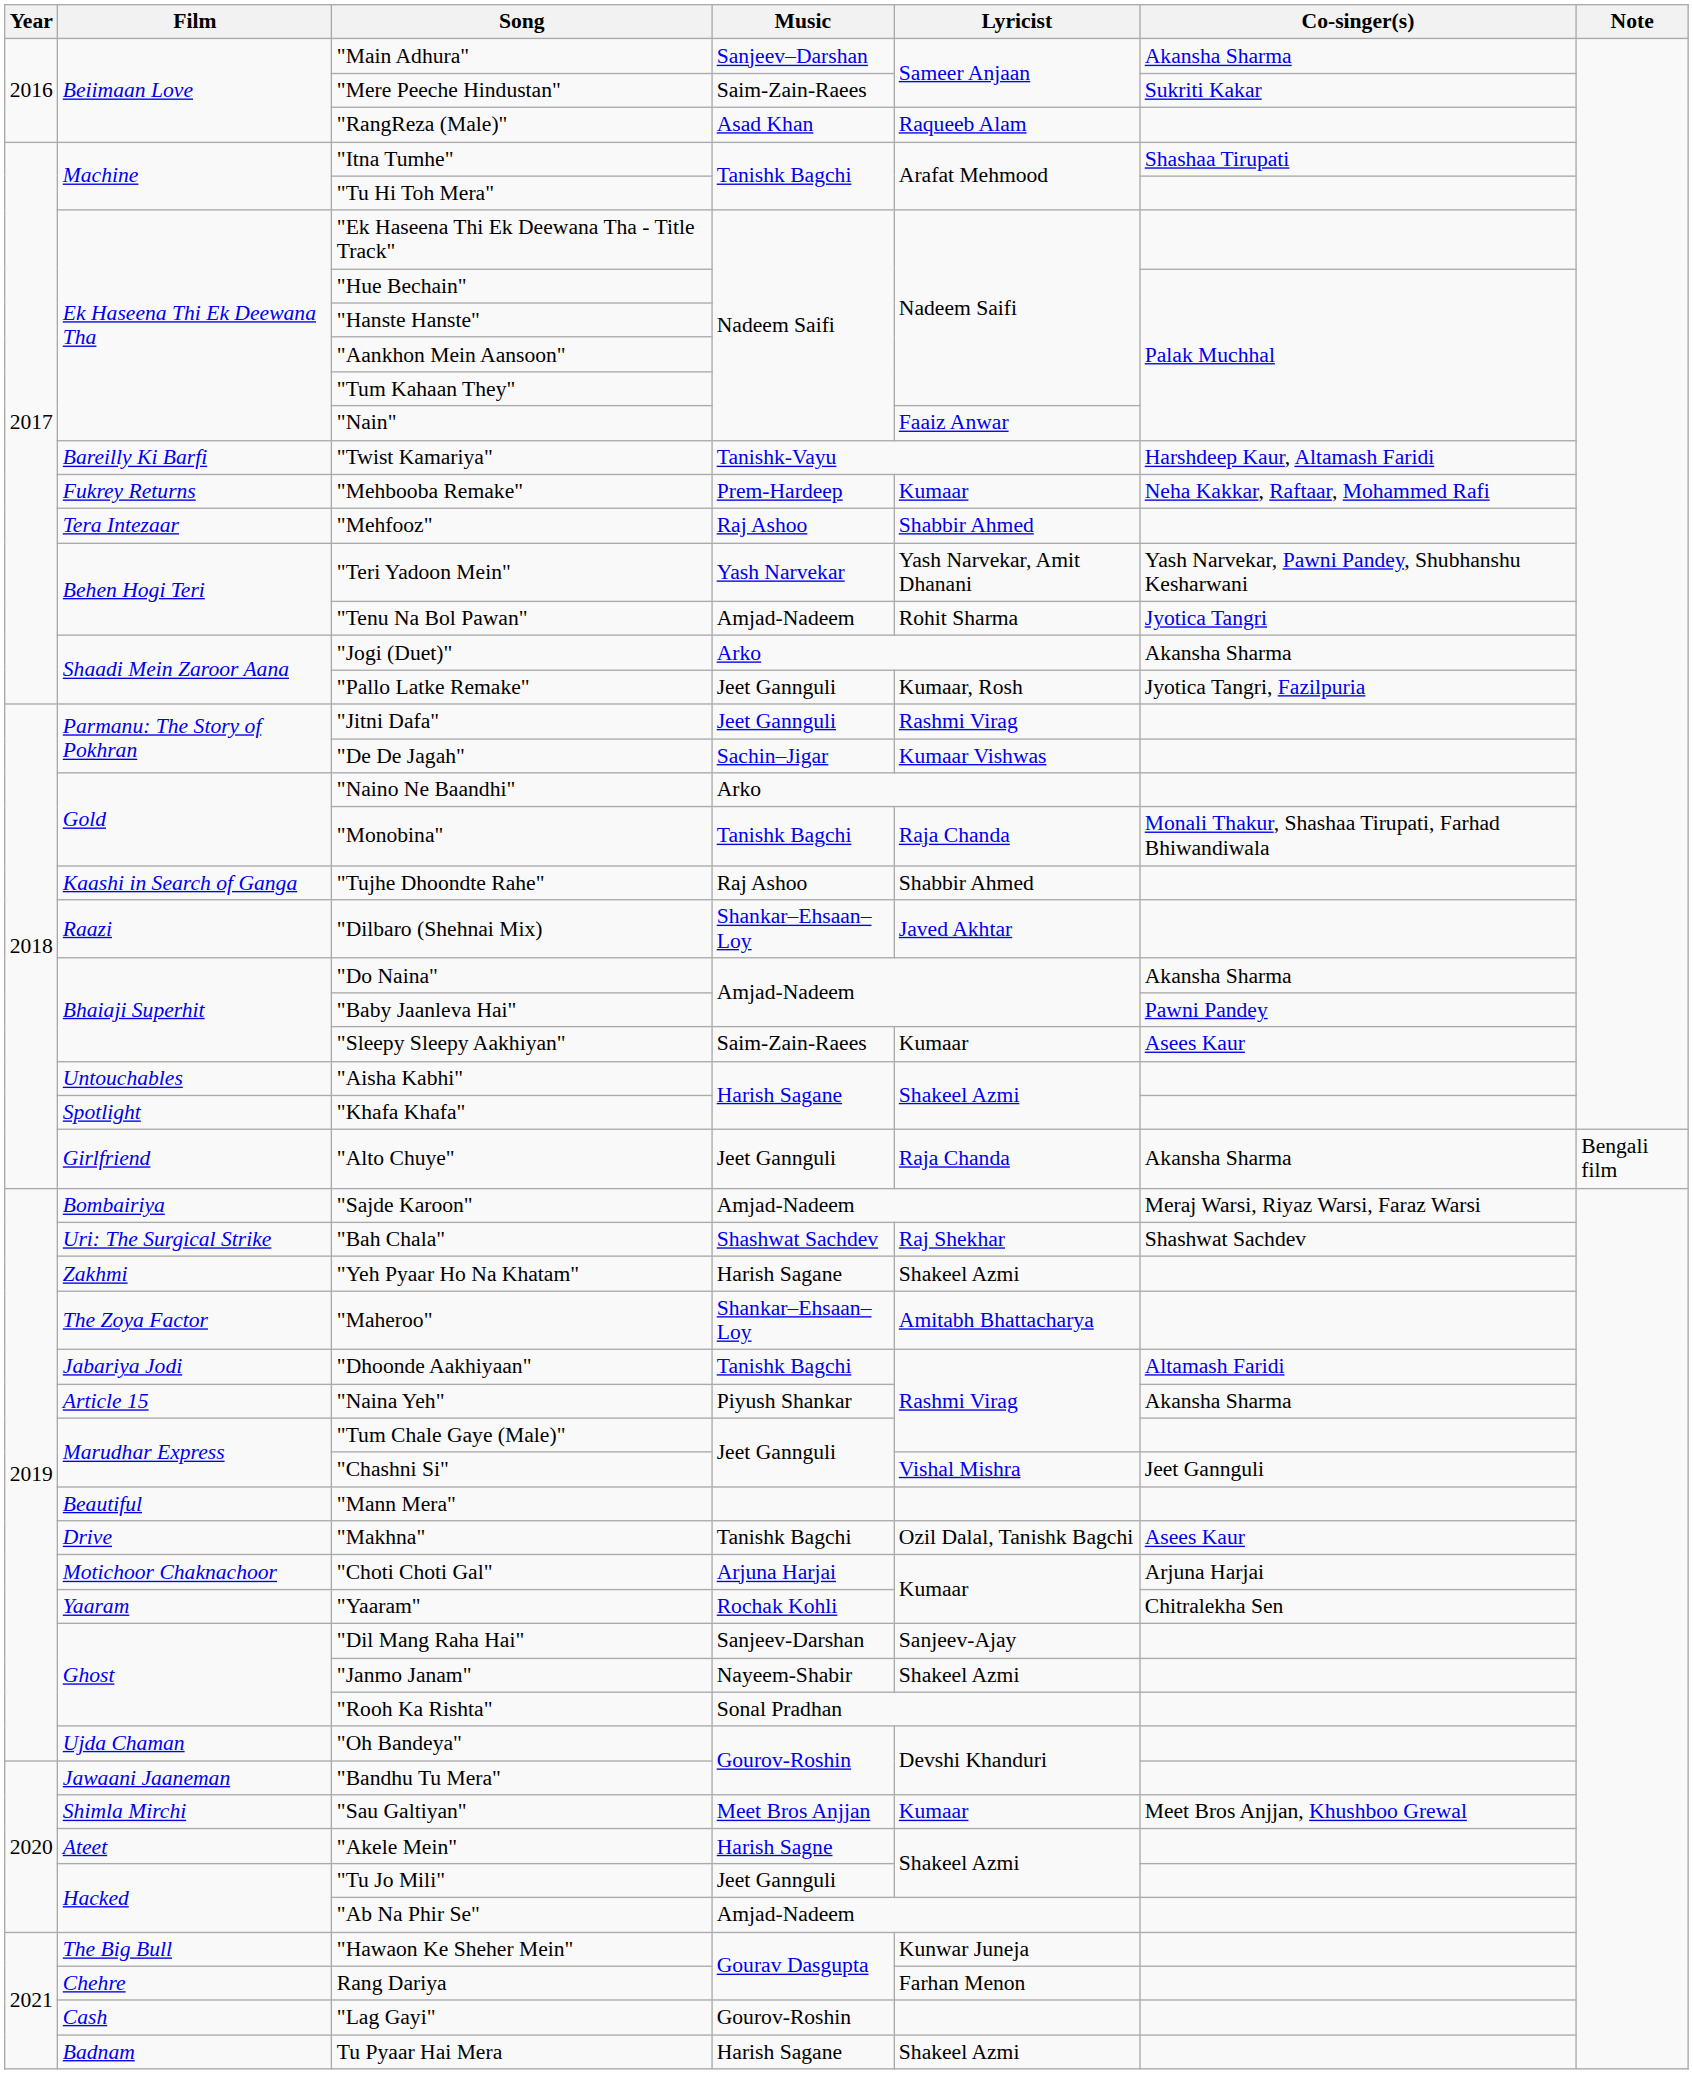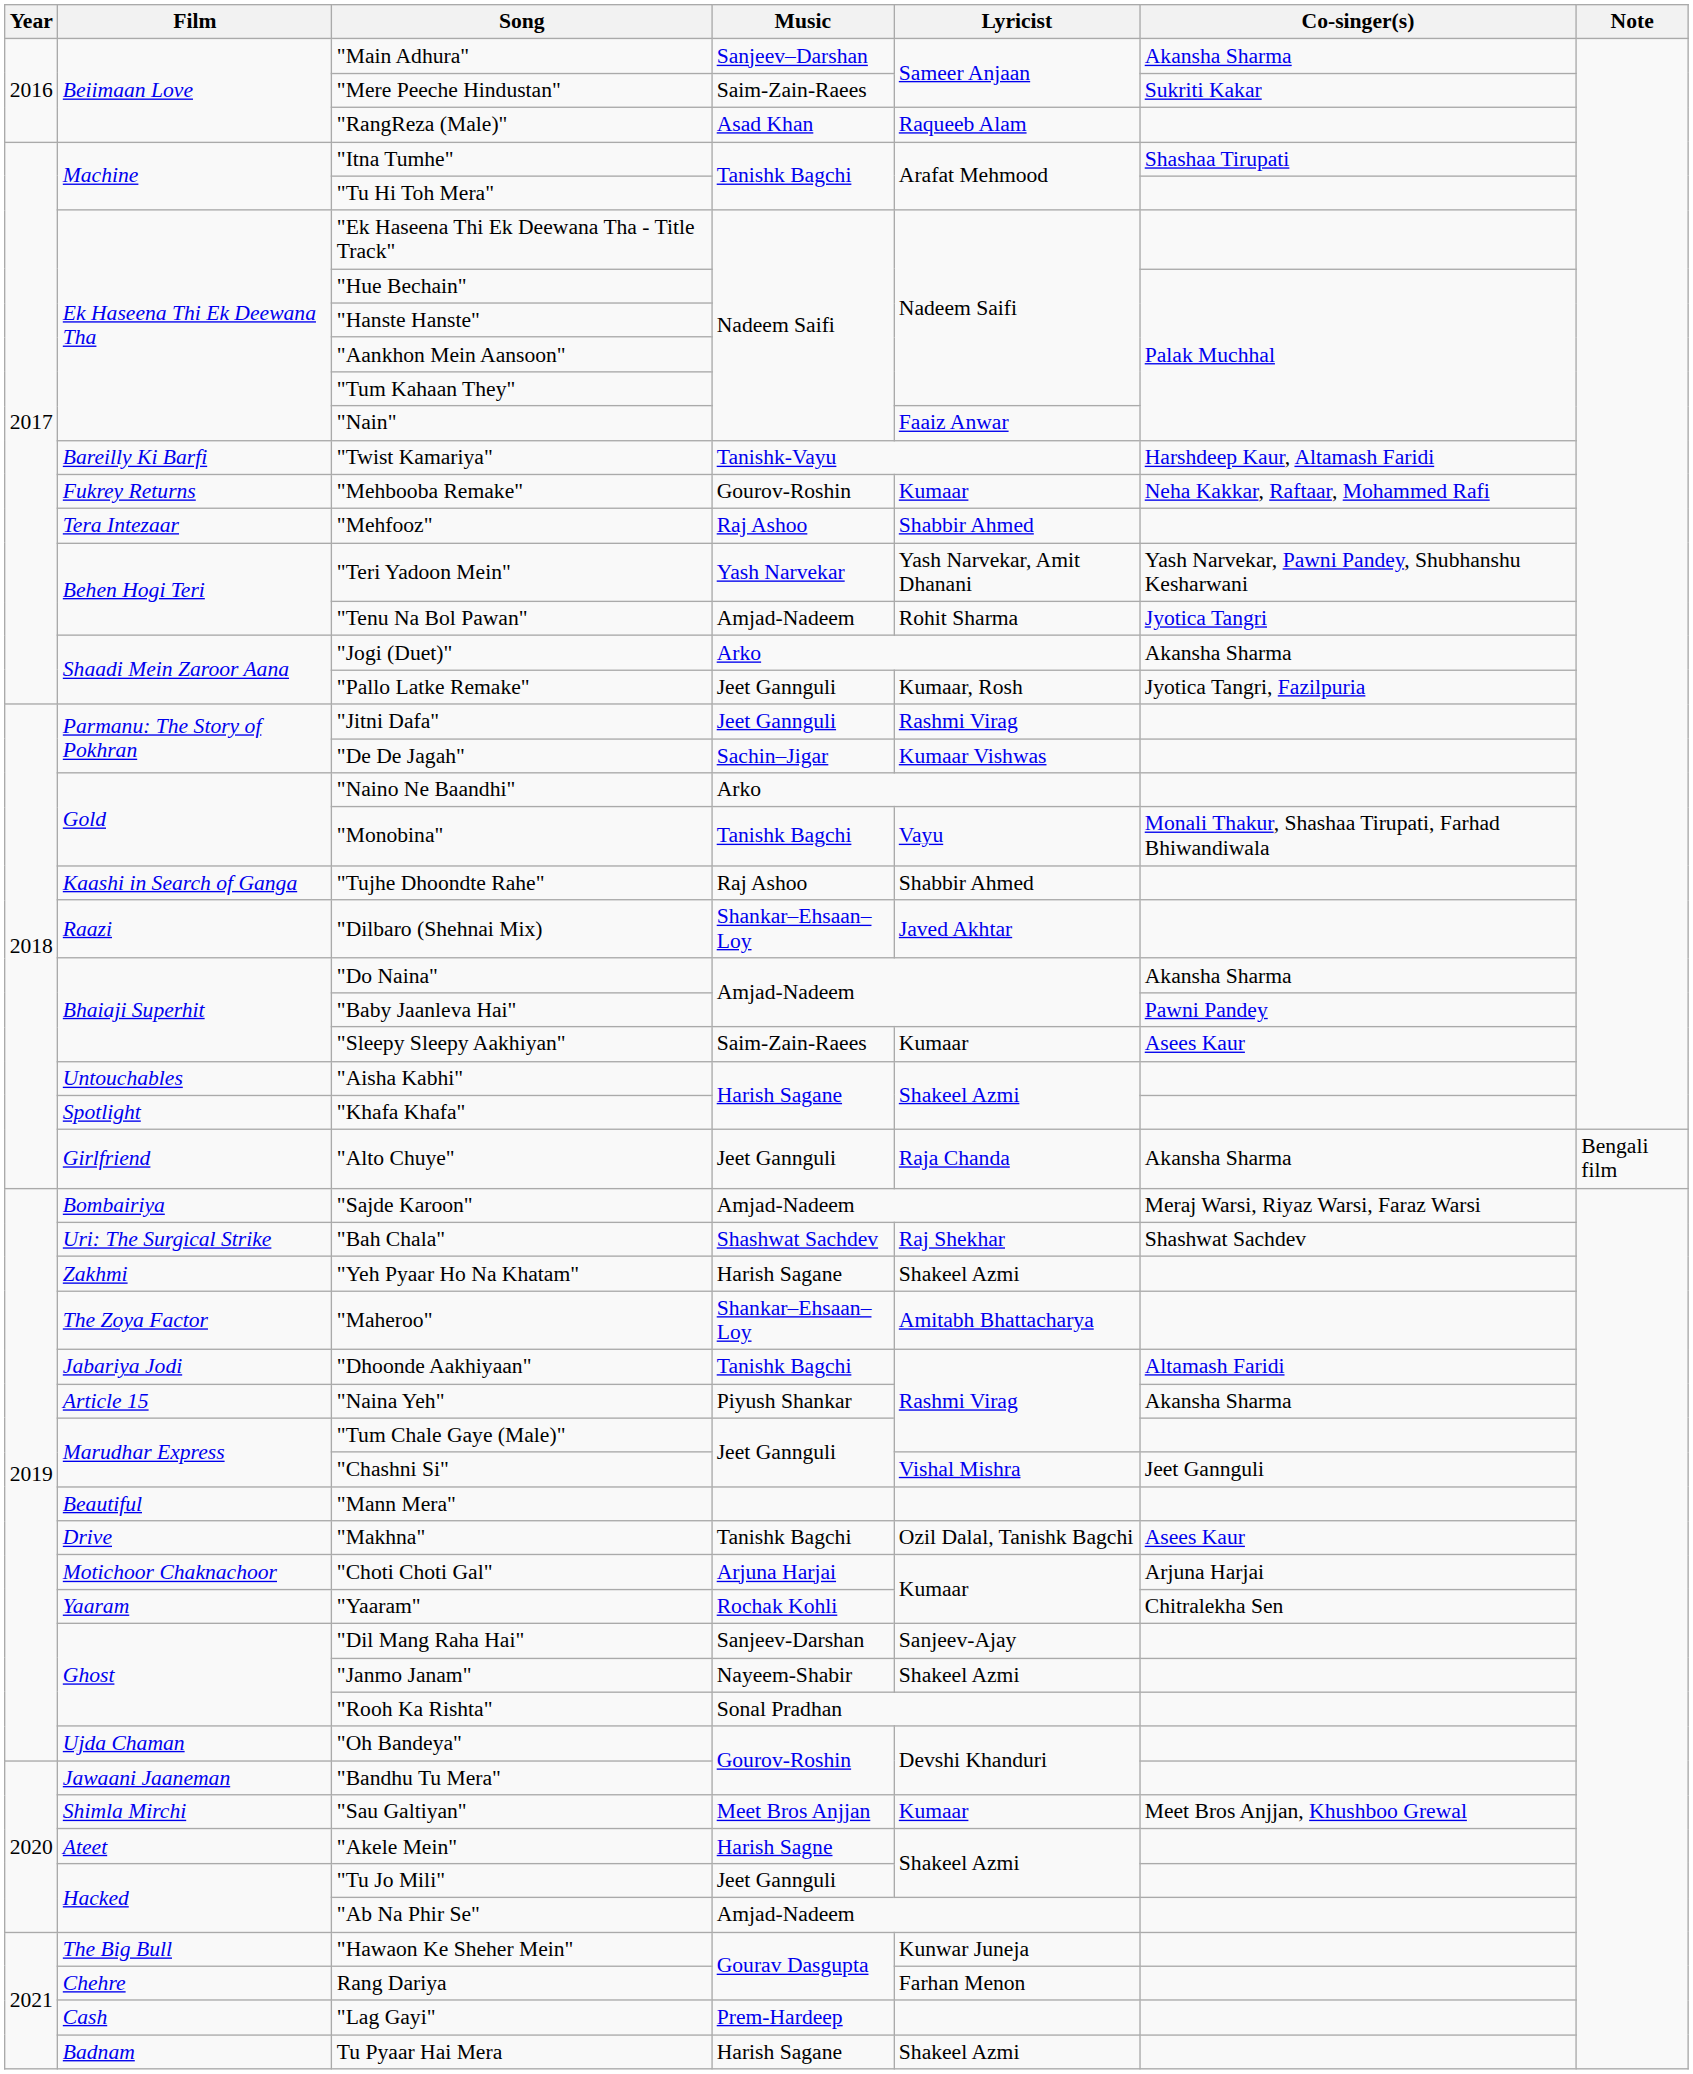 <table class="wikitable sortable">
 <tr>
 <th>Year</th>
 <th>Film</th>
 <th>Song</th>
 <th>Music</th>
 <th>Lyricist</th>
 <th>Co-singer(s)</th>
 <th>Note</th>
 </tr>
 <tr>
 <td rowspan=3>2016</td>
 <td rowspan=3><em><a href='#'>Beiimaan Love</a></em></td>
 <td>"Main Adhura"</td>
 <td><a href='#'>Sanjeev–Darshan</a></td>
 <td rowspan=2><a href='#'>Sameer Anjaan</a></td>
 <td><a href='#'>Akansha Sharma</a></td>
 <td rowspan=29></td>
 </tr>
 <tr>
 <td>"Mere Peeche Hindustan"</td>
 <td>Saim-Zain-Raees</td>
 <td><a href='#'>Sukriti Kakar</a></td>
 </tr>
 <tr>
 <td>"RangReza (Male)"</td>
 <td><a href='#'>Asad Khan</a></td>
 <td><a href='#'>Raqueeb Alam</a></td>
 <td></td>
 </tr>
 <tr>
 <td rowspan=15>2017</td>
 <td rowspan=2><em><a href='#'>Machine</a></em></td>
 <td>"Itna Tumhe"</td>
 <td rowspan=2><a href='#'>Tanishk Bagchi</a></td>
 <td rowspan=2>Arafat Mehmood</td>
 <td><a href='#'>Shashaa Tirupati</a></td>
 </tr>
 <tr>
 <td>"Tu Hi Toh Mera"</td>
 <td></td>
 </tr>
 <tr>
 <td rowspan=6><em><a href='#'>Ek Haseena Thi Ek Deewana Tha</a></em></td>
 <td>"Ek Haseena Thi Ek Deewana Tha - Title Track"</td>
 <td rowspan=6>Nadeem Saifi</td>
 <td rowspan=5>Nadeem Saifi</td>
 <td></td>
 </tr>
 <tr>
 <td>"Hue Bechain"</td>
 <td rowspan=5><a href='#'>Palak Muchhal</a></td>
 </tr>
 <tr>
 <td>"Hanste Hanste"</td>
 </tr>
 <tr>
 <td>"Aankhon Mein Aansoon"</td>
 </tr>
 <tr>
 <td>"Tum Kahaan They"</td>
 </tr>
 <tr>
 <td>"Nain"</td>
 <td><a href='#'>Faaiz Anwar</a></td>
 </tr>
 <tr>
 <td><em><a href='#'>Bareilly Ki Barfi</a></em></td>
 <td>"Twist Kamariya"</td>
 <td colspan=2><a href='#'>Tanishk-Vayu</a></td>
 <td><a href='#'>Harshdeep Kaur</a>, <a href='#'>Altamash Faridi</a></td>
 </tr>
 <tr>
 <td><em><a href='#'>Fukrey Returns</a></em></td>
 <td>"Mehbooba Remake"</td>
-<td><a href='#'>Prem-Hardeep</a></td>
+<td>Gourov-Roshin</td>
 <td><a href='#'>Kumaar</a></td>
 <td><a href='#'>Neha Kakkar</a>, <a href='#'>Raftaar</a>, <a href='#'>Mohammed Rafi</a></td>
 </tr>
 <tr>
 <td><em><a href='#'>Tera Intezaar</a></em></td>
 <td>"Mehfooz"</td>
 <td><a href='#'>Raj Ashoo</a></td>
 <td><a href='#'>Shabbir Ahmed</a></td>
 <td></td>
 </tr>
 <tr>
 <td rowspan=2><em><a href='#'>Behen Hogi Teri</a></em></td>
 <td>"Teri Yadoon Mein"</td>
 <td><a href='#'>Yash Narvekar</a></td>
 <td>Yash Narvekar, Amit Dhanani</td>
 <td>Yash Narvekar, <a href='#'>Pawni Pandey</a>, Shubhanshu Kesharwani</td>
 </tr>
 <tr>
 <td>"Tenu Na Bol Pawan"</td>
 <td>Amjad-Nadeem</td>
 <td>Rohit Sharma</td>
 <td><a href='#'>Jyotica Tangri</a></td>
 </tr>
 <tr>
 <td rowspan=2><em><a href='#'>Shaadi Mein Zaroor Aana</a></em></td>
 <td>"Jogi (Duet)"</td>
 <td colspan=2><a href='#'>Arko</a></td>
 <td>Akansha Sharma</td>
 </tr>
 <tr>
 <td>"Pallo Latke Remake"</td>
 <td>Jeet Gannguli</td>
 <td>Kumaar, Rosh</td>
 <td>Jyotica Tangri, <a href='#'>Fazilpuria</a></td>
 </tr>
 <tr>
 <td rowspan=12>2018</td>
 <td rowspan=2><em><a href='#'>Parmanu: The Story of Pokhran</a></em></td>
 <td>"Jitni Dafa"</td>
 <td><a href='#'>Jeet Gannguli</a></td>
 <td><a href='#'>Rashmi Virag</a></td>
 <td></td>
 </tr>
 <tr>
 <td>"De De Jagah"</td>
 <td><a href='#'>Sachin–Jigar</a></td>
 <td><a href='#'>Kumaar Vishwas</a></td>
 <td></td>
 </tr>
 <tr>
 <td rowspan=2><em><a href='#'>Gold</a></em></td>
 <td>"Naino Ne Baandhi"</td>
 <td colspan=2>Arko</td>
 <td></td>
 </tr>
 <tr>
 <td>"Monobina"</td>
 <td><a href='#'>Tanishk Bagchi</a></td>
-<td><a href='#'>Raja Chanda</a></td>
+<td><a href='#'>Vayu</a></td>
 <td><a href='#'>Monali Thakur</a>, Shashaa Tirupati, Farhad Bhiwandiwala</td>
 </tr>
 <tr>
 <td><em><a href='#'>Kaashi in Search of Ganga</a></em></td>
 <td>"Tujhe Dhoondte Rahe"</td>
 <td>Raj Ashoo</td>
 <td>Shabbir Ahmed</td>
 <td></td>
 </tr>
 <tr>
 <td><em><a href='#'>Raazi</a></em></td>
 <td>"Dilbaro (Shehnai Mix)</td>
 <td><a href='#'>Shankar–Ehsaan–Loy</a></td>
 <td><a href='#'>Javed Akhtar</a></td>
 <td></td>
 </tr>
 <tr>
 <td rowspan=3><em><a href='#'>Bhaiaji Superhit</a></em></td>
 <td>"Do Naina"</td>
 <td rowspan=2 colspan=2>Amjad-Nadeem</td>
 <td>Akansha Sharma</td>
 </tr>
 <tr>
 <td>"Baby Jaanleva Hai"</td>
 <td><a href='#'>Pawni Pandey</a></td>
 </tr>
 <tr>
 <td>"Sleepy Sleepy Aakhiyan"</td>
 <td>Saim-Zain-Raees</td>
 <td>Kumaar</td>
 <td><a href='#'>Asees Kaur</a></td>
 </tr>
 <tr>
 <td><em><a href='#'>Untouchables</a></em></td>
 <td>"Aisha Kabhi"</td>
 <td rowspan=2><a href='#'>Harish Sagane</a></td>
 <td rowspan=2><a href='#'>Shakeel Azmi</a></td>
 <td></td>
 </tr>
 <tr>
 <td><em><a href='#'>Spotlight</a></em></td>
 <td>"Khafa Khafa"</td>
 <td></td>
 </tr>
 <tr>
 <td><em><a href='#'>Girlfriend</a></em></td>
 <td>"Alto Chuye"</td>
 <td>Jeet Gannguli</td>
 <td><a href='#'>Raja Chanda</a></td>
 <td>Akansha Sharma</td>
 <td>Bengali film</td>
 </tr>
 <tr>
 <td rowspan=16>2019</td>
 <td><em><a href='#'>Bombairiya</a></em></td>
 <td>"Sajde Karoon"</td>
 <td colspan=2>Amjad-Nadeem</td>
 <td>Meraj Warsi, Riyaz Warsi, Faraz Warsi</td>
 <td rowspan=25></td>
 </tr>
 <tr>
 <td><em><a href='#'>Uri: The Surgical Strike</a></em></td>
 <td>"Bah Chala"</td>
 <td><a href='#'>Shashwat Sachdev</a></td>
 <td><a href='#'>Raj Shekhar</a></td>
 <td>Shashwat Sachdev</td>
 </tr>
 <tr>
 <td><em><a href='#'>Zakhmi</a></em></td>
 <td>"Yeh Pyaar Ho Na Khatam"</td>
 <td>Harish Sagane</td>
 <td>Shakeel Azmi</td>
 <td></td>
 </tr>
 <tr>
 <td><em><a href='#'>The Zoya Factor</a></em></td>
 <td>"Maheroo"</td>
 <td><a href='#'>Shankar–Ehsaan–Loy</a></td>
 <td><a href='#'>Amitabh Bhattacharya</a></td>
 <td></td>
 </tr>
 <tr>
 <td><em><a href='#'>Jabariya Jodi</a></em></td>
 <td>"Dhoonde Aakhiyaan"</td>
 <td><a href='#'>Tanishk Bagchi</a></td>
 <td rowspan=3><a href='#'>Rashmi Virag</a></td>
 <td><a href='#'>Altamash Faridi</a></td>
 </tr>
 <tr>
 <td><em><a href='#'>Article 15</a></em></td>
 <td>"Naina Yeh"</td>
 <td>Piyush Shankar</td>
 <td>Akansha Sharma</td>
 </tr>
 <tr>
 <td rowspan=2><em><a href='#'>Marudhar Express</a></em></td>
 <td>"Tum Chale Gaye (Male)"</td>
 <td rowspan=2>Jeet Gannguli</td>
 <td></td>
 </tr>
 <tr>
 <td>"Chashni Si"</td>
 <td><a href='#'>Vishal Mishra</a></td>
 <td>Jeet Gannguli</td>
 </tr>
 <tr>
 <td><em><a href='#'>Beautiful</a></em></td>
 <td>"Mann Mera"</td>
 <td></td>
 <td></td>
 <td></td>
 </tr>
 <tr>
 <td><em><a href='#'>Drive</a></em></td>
 <td>"Makhna"</td>
 <td>Tanishk Bagchi</td>
 <td>Ozil Dalal, Tanishk Bagchi</td>
 <td><a href='#'>Asees Kaur</a></td>
 </tr>
 <tr>
 <td><em><a href='#'>Motichoor Chaknachoor</a></em></td>
 <td>"Choti Choti Gal"</td>
 <td><a href='#'>Arjuna Harjai</a></td>
 <td rowspan=2>Kumaar</td>
 <td>Arjuna Harjai</td>
 </tr>
 <tr>
 <td><em><a href='#'>Yaaram</a></em></td>
 <td>"Yaaram"</td>
 <td><a href='#'>Rochak Kohli</a></td>
 <td>Chitralekha Sen</td>
 </tr>
 <tr>
 <td rowspan=3><em><a href='#'>Ghost</a></em></td>
 <td>"Dil Mang Raha Hai"</td>
 <td>Sanjeev-Darshan</td>
 <td>Sanjeev-Ajay</td>
 <td></td>
 </tr>
 <tr>
 <td>"Janmo Janam"</td>
 <td>Nayeem-Shabir</td>
 <td>Shakeel Azmi</td>
 <td></td>
 </tr>
 <tr>
 <td>"Rooh Ka Rishta"</td>
 <td colspan=2>Sonal Pradhan</td>
 <td></td>
 </tr>
 <tr>
 <td><em><a href='#'>Ujda Chaman</a></em></td>
 <td>"Oh Bandeya"</td>
 <td rowspan=2><a href='#'>Gourov-Roshin</a></td>
 <td rowspan=2>Devshi Khanduri</td>
 <td></td>
 </tr>
 <tr>
 <td rowspan=5>2020</td>
 <td><em><a href='#'>Jawaani Jaaneman</a></em></td>
 <td>"Bandhu Tu Mera"</td>
 <td></td>
 </tr>
 <tr>
 <td><em><a href='#'>Shimla Mirchi</a></em></td>
 <td>"Sau Galtiyan"</td>
 <td><a href='#'>Meet Bros Anjjan</a></td>
 <td><a href='#'>Kumaar</a></td>
 <td>Meet Bros Anjjan, <a href='#'>Khushboo Grewal</a></td>
 </tr>
 <tr>
 <td><em><a href='#'>Ateet</a></em></td>
 <td>"Akele Mein"</td>
 <td><a href='#'>Harish Sagne</a></td>
 <td rowspan=2>Shakeel Azmi</td>
 <td></td>
 </tr>
 <tr>
 <td rowspan=2><em><a href='#'>Hacked</a></em></td>
 <td>"Tu Jo Mili"</td>
 <td>Jeet Gannguli</td>
 <td></td>
 </tr>
 <tr>
 <td>"Ab Na Phir Se"</td>
 <td colspan=2>Amjad-Nadeem</td>
 <td></td>
 </tr>
 <tr>
 <td rowspan=4>2021</td>
 <td><em><a href='#'>The Big Bull</a></em></td>
 <td>"Hawaon Ke Sheher Mein"</td>
 <td rowspan=2><a href='#'>Gourav Dasgupta</a></td>
 <td>Kunwar Juneja</td>
 <td></td>
 </tr>
 <tr>
 <td><em><a href='#'>Chehre</a></em></td>
 <td>Rang Dariya</td>
 <td>Farhan Menon</td>
 <td></td>
 </tr>
 <tr>
 <td><em><a href='#'>Cash</a></em></td>
 <td>"Lag Gayi"</td>
-<td>Gourov-Roshin</td>
+<td><a href='#'>Prem-Hardeep</a></td>
 <td></td>
 <td></td>
 </tr>
 <tr>
 <td><em><a href='#'>Badnam</a></em></td>
 <td>Tu Pyaar Hai Mera</td>
 <td>Harish Sagane</td>
 <td>Shakeel Azmi</td>
 <td></td>
 </tr>
 </table>
